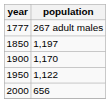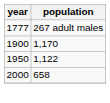 <table class="wikitable">
 <tr>
 <th>year</th>
 <th>population</th>
 </tr>
 <tr>
 <td>1777</td>
 <td>267 adult males</td>
-</tr>
-<tr>
-<td>1850</td>
-<td>1,197</td>
 </tr>
 <tr>
 <td>1900</td>
 <td>1,170</td>
 </tr>
 <tr>
 <td>1950</td>
 <td>1,122</td>
 </tr>
 <tr>
 <td>2000</td>
-<td>656</td>
+<td>658</td>
 </tr>
 <tr>
 </tr>
 </table>
